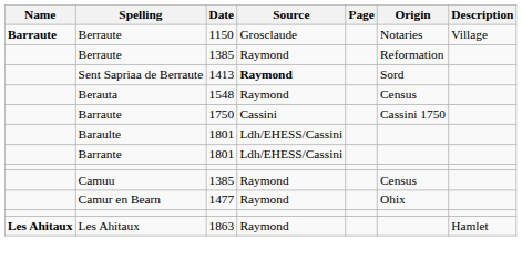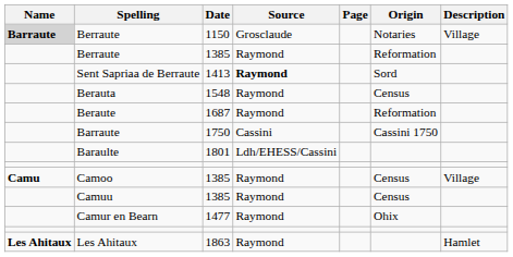 <table class="wikitable">
 <tr>
 <th>Name</th>
 <th>Spelling</th>
 <th>Date</th>
 <th>Source</th>
 <th>Page</th>
 <th>Origin</th>
 <th>Description</th>
 </tr>
 <tr>
-<td><strong>Barraute</strong></td>
+<td style="background: lightgrey;"><strong>Barraute</strong></td>
 <td>Berraute</td>
 <td>1150</td>
 <td>Grosclaude</td>
 <td></td>
 <td>Notaries</td>
 <td>Village</td>
 </tr>
 <tr>
 <td></td>
 <td>Berraute</td>
 <td>1385</td>
 <td>Raymond</td>
 <td></td>
 <td>Reformation</td>
 <td></td>
 </tr>
 <tr>
 <td></td>
 <td>Sent Sapriaa de Berraute</td>
 <td>1413</td>
 <td><strong>Raymond</strong></td>
 <td></td>
 <td>Sord</td>
 <td></td>
 </tr>
 <tr>
 <td></td>
 <td>Berauta</td>
 <td>1548</td>
 <td>Raymond</td>
 <td></td>
 <td>Census</td>
 <td></td>
 </tr>
 <tr>
 <td></td>
+<td>Beraute</td>
+<td>1687</td>
+<td>Raymond</td>
+<td></td>
+<td>Reformation</td>
+<td></td>
+</tr>
+<tr>
+<td></td>
 <td>Barraute</td>
 <td>1750</td>
 <td>Cassini</td>
 <td></td>
 <td>Cassini 1750</td>
 <td></td>
 </tr>
 <tr>
 <td></td>
 <td>Baraulte</td>
 <td>1801</td>
 <td>Ldh/EHESS/Cassini</td>
 <td></td>
 <td></td>
 <td></td>
 </tr>
 <tr>
 <td></td>
-<td>Barrante</td>
-<td>1801</td>
-<td>Ldh/EHESS/Cassini</td>
-<td></td>
-<td></td>
-<td></td>
-</tr>
-<tr>
 <td></td>
 <td></td>
 <td></td>
 <td></td>
 <td></td>
 <td></td>
+</tr>
+<tr>
+<td><strong>Camu</strong></td>
+<td>Camoo</td>
+<td>1385</td>
+<td>Raymond</td>
 <td></td>
+<td>Census</td>
+<td>Village</td>
 </tr>
 <tr>
 <td></td>
 <td>Camuu</td>
 <td>1385</td>
 <td>Raymond</td>
 <td></td>
 <td>Census</td>
 <td></td>
 </tr>
 <tr>
 <td></td>
 <td>Camur en Bearn</td>
 <td>1477</td>
 <td>Raymond</td>
 <td></td>
 <td>Ohix</td>
 <td></td>
 </tr>
 <tr>
 <td></td>
 <td></td>
 <td></td>
 <td></td>
 <td></td>
 <td></td>
 <td></td>
 </tr>
 <tr>
 <td><strong>Les Ahitaux</strong></td>
 <td>Les Ahitaux</td>
 <td>1863</td>
 <td>Raymond</td>
 <td></td>
 <td></td>
 <td>Hamlet</td>
 </tr>
 </table>
